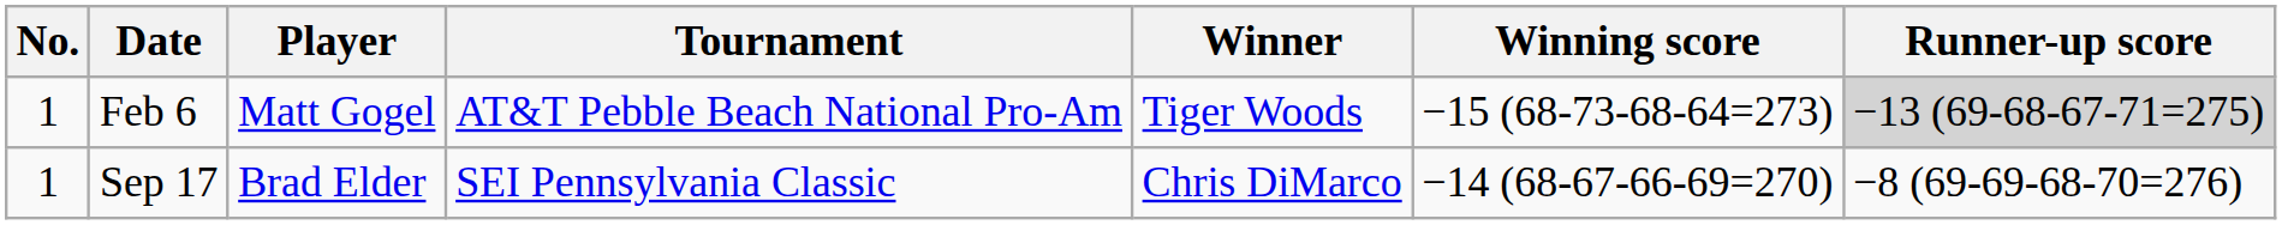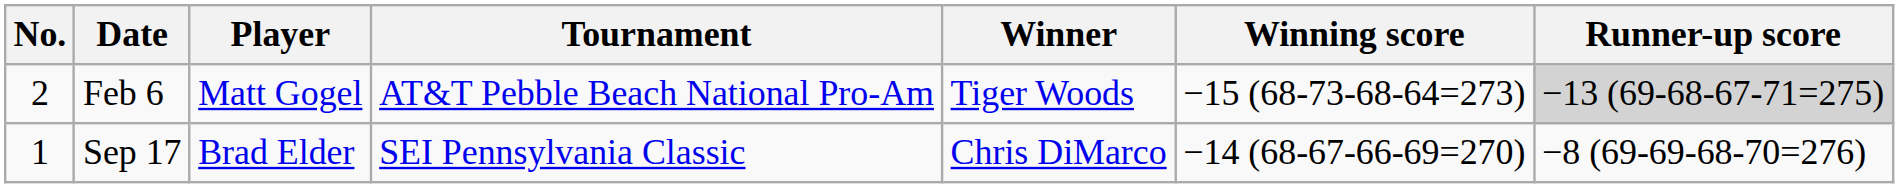 <table class="wikitable" style="font-size:95%;">
 <tr>
 <th>No.</th>
 <th>Date</th>
 <th>Player</th>
 <th>Tournament</th>
 <th>Winner</th>
 <th>Winning score</th>
 <th>Runner-up score</th>
 </tr>
 <tr>
-<td align=center>1</td>
+<td align=center>2</td>
 <td>Feb 6</td>
 <td> <a href='#'>Matt Gogel</a></td>
 <td><a href='#'>AT&T Pebble Beach National Pro-Am</a></td>
 <td> <a href='#'>Tiger Woods</a></td>
 <td>−15 (68-73-68-64=273)</td>
 <td style="background: lightgrey;">−13 (69-68-67-71=275)</td>
 </tr>
 <tr>
 <td align=center>1</td>
 <td>Sep 17</td>
 <td> <a href='#'>Brad Elder</a></td>
 <td><a href='#'>SEI Pennsylvania Classic</a></td>
 <td> <a href='#'>Chris DiMarco</a></td>
 <td>−14 (68-67-66-69=270)</td>
 <td>−8 (69-69-68-70=276)</td>
 </tr>
 </table>
